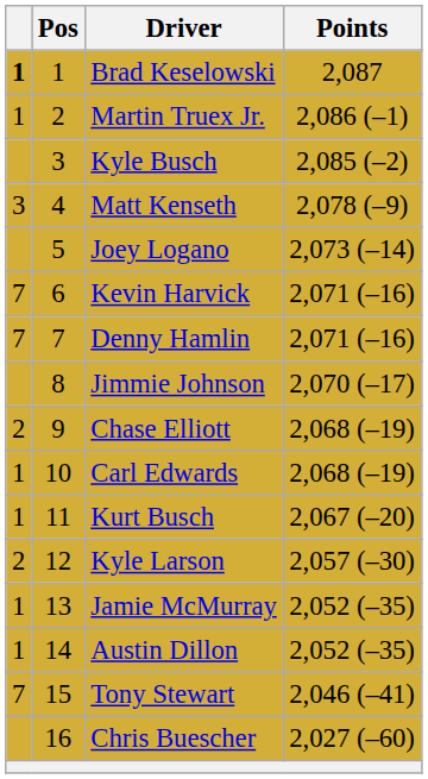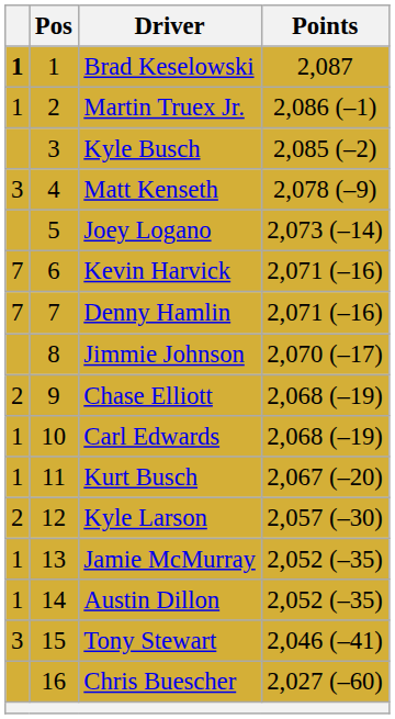 <table class="wikitable" style="font-size: 95%;">
 <tr>
 <th></th>
 <th>Pos</th>
 <th>Driver</th>
 <th>Points</th>
 </tr>
 <tr style="background:#D4AF37;">
 <td align="left"><strong> 1</strong></td>
 <td style="text-align:center;">1</td>
 <td><a href='#'>Brad Keselowski</a></td>
 <td style="text-align:center;">2,087</td>
 </tr>
 <tr style="background:#D4AF37;">
 <td align="left"> 1</td>
 <td style="text-align:center;">2</td>
 <td><a href='#'>Martin Truex Jr.</a></td>
 <td style="text-align:center;">2,086 (–1)</td>
 </tr>
 <tr style="background:#D4AF37;">
 <td align="left"></td>
 <td style="text-align:center;">3</td>
 <td><a href='#'>Kyle Busch</a></td>
 <td style="text-align:center;">2,085 (–2)</td>
 </tr>
 <tr style="background:#D4AF37;">
 <td align="left"> 3</td>
 <td style="text-align:center;">4</td>
 <td><a href='#'>Matt Kenseth</a></td>
 <td style="text-align:center;">2,078 (–9)</td>
 </tr>
 <tr style="background:#D4AF37;">
 <td align="left"></td>
 <td style="text-align:center;">5</td>
 <td><a href='#'>Joey Logano</a></td>
 <td style="text-align:center;">2,073 (–14)</td>
 </tr>
 <tr style="background:#D4AF37;">
 <td align="left"> 7</td>
 <td style="text-align:center;">6</td>
 <td><a href='#'>Kevin Harvick</a></td>
 <td style="text-align:center;">2,071 (–16)</td>
 </tr>
 <tr style="background:#D4AF37;">
 <td align="left"> 7</td>
 <td style="text-align:center;">7</td>
 <td><a href='#'>Denny Hamlin</a></td>
 <td style="text-align:center;">2,071 (–16)</td>
 </tr>
 <tr style="background:#D4AF37;">
 <td align="left"></td>
 <td style="text-align:center;">8</td>
 <td><a href='#'>Jimmie Johnson</a></td>
 <td style="text-align:center;">2,070 (–17)</td>
 </tr>
 <tr style="background:#D4AF37;">
 <td align="left"> 2</td>
 <td style="text-align:center;">9</td>
 <td><a href='#'>Chase Elliott</a></td>
 <td style="text-align:center;">2,068 (–19)</td>
 </tr>
 <tr style="background:#D4AF37;">
 <td align="left"> 1</td>
 <td style="text-align:center;">10</td>
 <td><a href='#'>Carl Edwards</a></td>
 <td style="text-align:center;">2,068 (–19)</td>
 </tr>
 <tr style="background:#D4AF37;">
 <td align="left"> 1</td>
 <td style="text-align:center;">11</td>
 <td><a href='#'>Kurt Busch</a></td>
 <td style="text-align:center;">2,067 (–20)</td>
 </tr>
 <tr style="background:#D4AF37;">
 <td align="left"> 2</td>
 <td style="text-align:center;">12</td>
 <td><a href='#'>Kyle Larson</a></td>
 <td style="text-align:center;">2,057 (–30)</td>
 </tr>
 <tr style="background:#D4AF37;">
 <td align="left"> 1</td>
 <td style="text-align:center;">13</td>
 <td><a href='#'>Jamie McMurray</a></td>
 <td style="text-align:center;">2,052 (–35)</td>
 </tr>
 <tr style="background:#D4AF37;">
 <td align="left"> 1</td>
 <td style="text-align:center;">14</td>
 <td><a href='#'>Austin Dillon</a></td>
 <td style="text-align:center;">2,052 (–35)</td>
 </tr>
 <tr style="background:#D4AF37;">
-<td align="left"> 7</td>
+<td align="left"> 3</td>
 <td style="text-align:center;">15</td>
 <td><a href='#'>Tony Stewart</a></td>
 <td style="text-align:center;">2,046 (–41)</td>
 </tr>
 <tr style="background:#D4AF37;">
 <td align="left"></td>
 <td style="text-align:center;">16</td>
 <td><a href='#'>Chris Buescher</a></td>
 <td style="text-align:center;">2,027 (–60)</td>
 </tr>
 <tr class="sortbottom">
 <th colspan="9"></th>
 </tr>
 </table>
